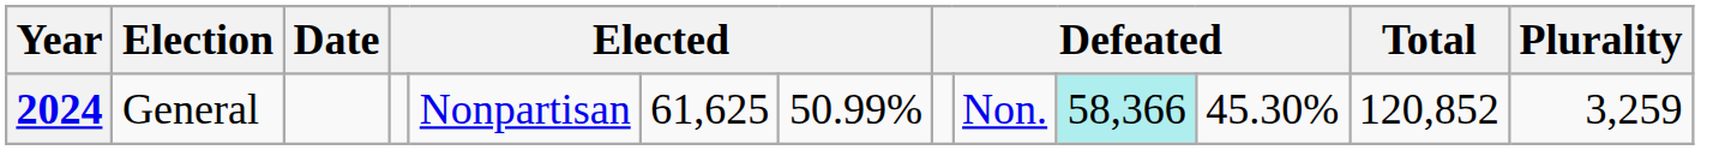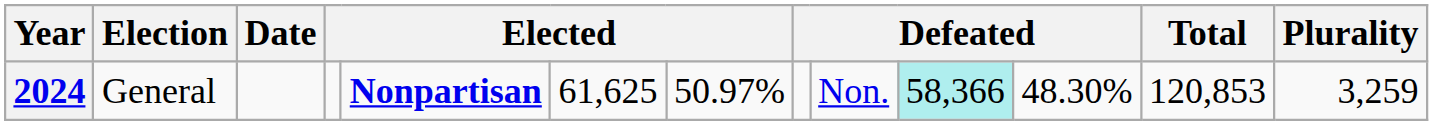 <table class=wikitable>
 <tr>
 <th>Year</th>
 <th>Election</th>
 <th>Date</th>
 <th ! colspan="4">Elected</th>
 <th ! colspan="4">Defeated</th>
 <th>Total</th>
 <th>Plurality</th>
 </tr>
 <tr>
 <th valign="top"><a href='#'>2024</a></th>
 <td valign="top">General</td>
 <td valign="top"></td>
 <td valign="top"></td>
-<td valign="top" ><a href='#'>Nonpartisan</a></td>
+<td valign="top" ><strong><a href='#'>Nonpartisan</a></strong></td>
 <td valign="top" align="right">61,625</td>
-<td valign="top" align="right">50.99%</td>
+<td valign="top" align="right">50.97%</td>
 <td valign="top"></td>
 <td valign="top" ><a href='#'>Non.</a></td>
 <td valign="top" align="right" style="background: paleturquoise;">58,366</td>
-<td valign="top" align="right">45.30%</td>
-<td valign="top" align="right">120,852</td>
+<td valign="top" align="right">48.30%</td>
+<td valign="top" align="right">120,853</td>
 <td valign="top" align="right">3,259</td>
 </tr>
 </table>
